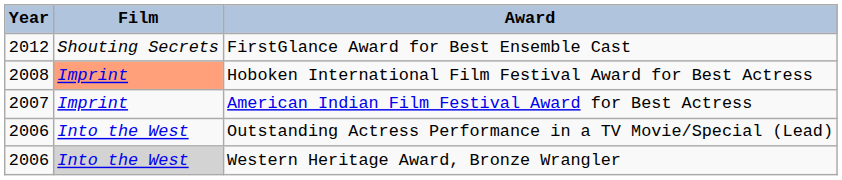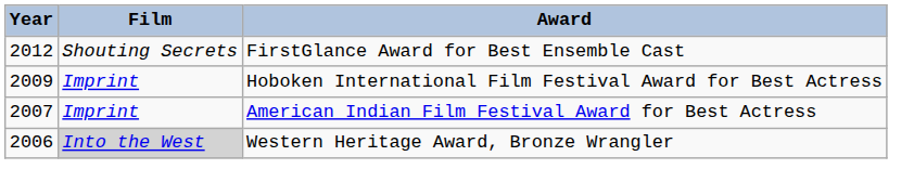 <table class="wikitable" style="font-size:90%">
 <tr style="text-align:center;">
 <th style="background:#B0C4DE;">Year</th>
 <th style="background:#B0C4DE;">Film</th>
 <th style="background:#B0C4DE;">Award</th>
 </tr>
 <tr>
 <td>2012</td>
 <td><em>Shouting Secrets</em></td>
 <td>FirstGlance Award for Best Ensemble Cast</td>
 </tr>
 <tr>
-<td>2008</td>
-<td style="background: lightsalmon;"><em><a href='#'>Imprint</a></em></td>
+<td>2009</td>
+<td><em><a href='#'>Imprint</a></em></td>
 <td>Hoboken International Film Festival Award for Best Actress</td>
 </tr>
 <tr>
 <td>2007</td>
 <td><em><a href='#'>Imprint</a></em></td>
 <td><a href='#'>American Indian Film Festival Award</a> for Best Actress</td>
 </tr>
 <tr>
 <td>2006</td>
-<td><em><a href='#'>Into the West</a></em></td>
-<td>Outstanding Actress Performance in a TV Movie/Special (Lead)</td>
-</tr>
-<tr>
-<td>2006</td>
 <td style="background: lightgrey;"><em><a href='#'>Into the West</a></em></td>
 <td>Western Heritage Award, Bronze Wrangler</td>
 </tr>
 </table>
